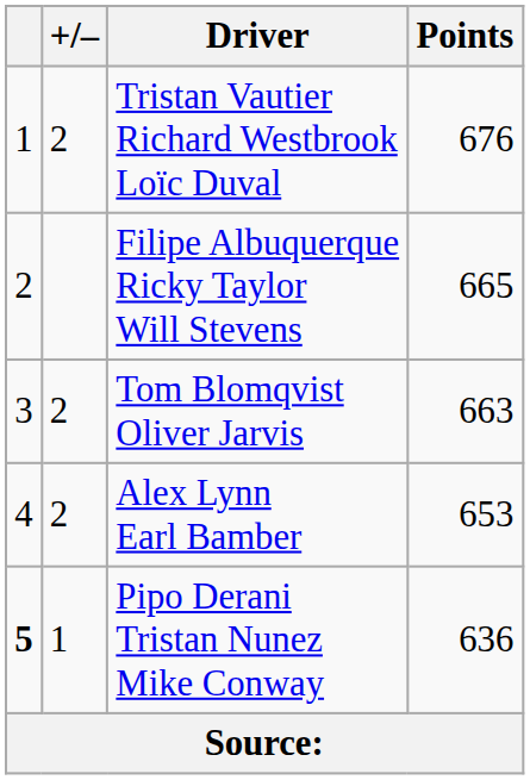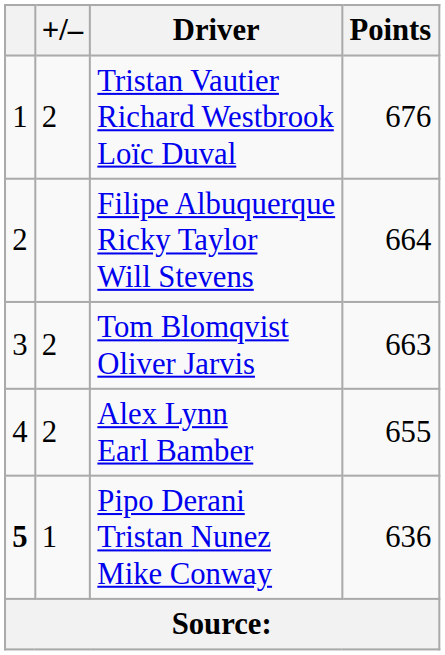 <table class="wikitable" style="font-size: 95%;">
 <tr>
 <th scope="col"></th>
 <th scope="col">+/–</th>
 <th scope="col">Driver</th>
 <th scope="col">Points</th>
 </tr>
 <tr>
 <td align=center>1</td>
 <td align="left"> 2</td>
 <td> <a href='#'>Tristan Vautier</a><br> <a href='#'>Richard Westbrook</a><br> <a href='#'>Loïc Duval</a></td>
 <td align=right>676</td>
 </tr>
 <tr>
 <td align=center>2</td>
 <td align="left"></td>
 <td> <a href='#'>Filipe Albuquerque</a><br> <a href='#'>Ricky Taylor</a><br> <a href='#'>Will Stevens</a></td>
-<td align=right>665</td>
+<td align=right>664</td>
 </tr>
 <tr>
 <td align=center>3</td>
 <td align="left"> 2</td>
 <td> <a href='#'>Tom Blomqvist</a><br> <a href='#'>Oliver Jarvis</a></td>
 <td align=right>663</td>
 </tr>
 <tr>
 <td align=center>4</td>
 <td align="left"> 2</td>
 <td> <a href='#'>Alex Lynn</a><br> <a href='#'>Earl Bamber</a></td>
-<td align=right>653</td>
+<td align=right>655</td>
 </tr>
 <tr>
 <td align=center><strong>5</strong></td>
 <td align="left"> 1</td>
 <td> <a href='#'>Pipo Derani</a><br> <a href='#'>Tristan Nunez</a><br>  <a href='#'>Mike Conway</a></td>
 <td align=right>636</td>
 </tr>
 <tr>
 <th colspan=5>Source:</th>
 </tr>
 </table>
